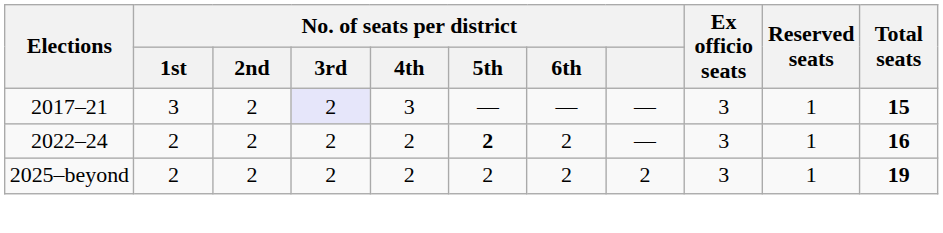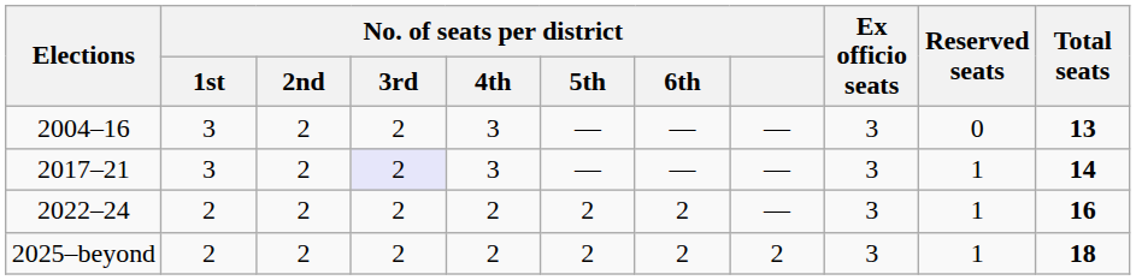 <table class=wikitable style="text-align:center">
 <tr>
 <th rowspan=2>Elections</th>
 <th colspan="7">No. of seats per district</th>
 <th width=50px rowspan=2>Ex officio seats</th>
 <th width=50px rowspan="2">Reserved seats</th>
 <th rowspan="2" width="50px">Total seats</th>
 </tr>
 <tr>
 <th width=50px>1st</th>
 <th width=50px>2nd</th>
 <th width="50px">3rd</th>
 <th width="50px">4th</th>
 <th width="50px">5th</th>
 <th width="50px">6th</th>
 <th width="50px"></th>
 </tr>
 <tr>
+<td>2004–16</td>
+<td>3</td>
+<td>2</td>
+<td>2</td>
+<td>3</td>
+<td>—</td>
+<td>—</td>
+<td>—</td>
+<td>3</td>
+<td>0</td>
+<td><strong>13</strong></td>
+</tr>
+<tr>
 <td>2017–21</td>
 <td>3</td>
 <td>2</td>
 <td style="background: lavender;">2</td>
 <td>3</td>
 <td>—</td>
 <td>—</td>
 <td>—</td>
 <td>3</td>
 <td>1</td>
-<td><strong>15</strong></td>
+<td><strong>14</strong></td>
 </tr>
 <tr>
 <td>2022–24</td>
 <td>2</td>
 <td>2</td>
 <td>2</td>
 <td>2</td>
-<td><strong>2</strong></td>
+<td>2</td>
 <td>2</td>
 <td>—</td>
 <td>3</td>
 <td>1</td>
 <td><strong>16</strong></td>
 </tr>
 <tr>
 <td>2025–beyond</td>
 <td>2</td>
 <td>2</td>
 <td>2</td>
 <td>2</td>
 <td>2</td>
 <td>2</td>
 <td>2</td>
 <td>3</td>
 <td>1</td>
-<td><strong>19</strong></td>
+<td><strong>18</strong></td>
 </tr>
 </table>
